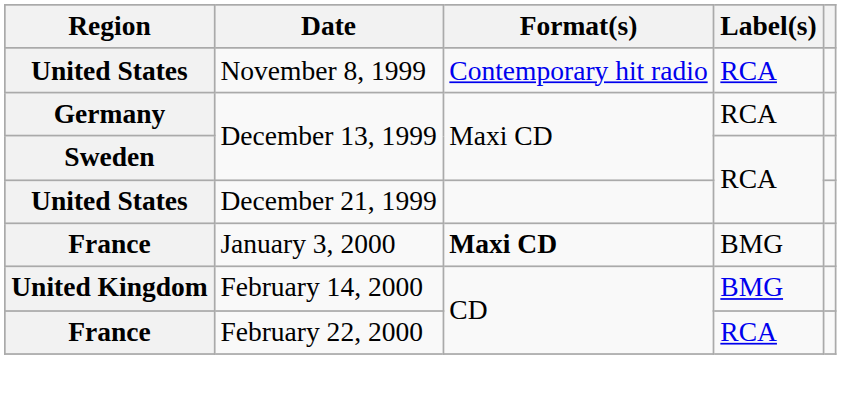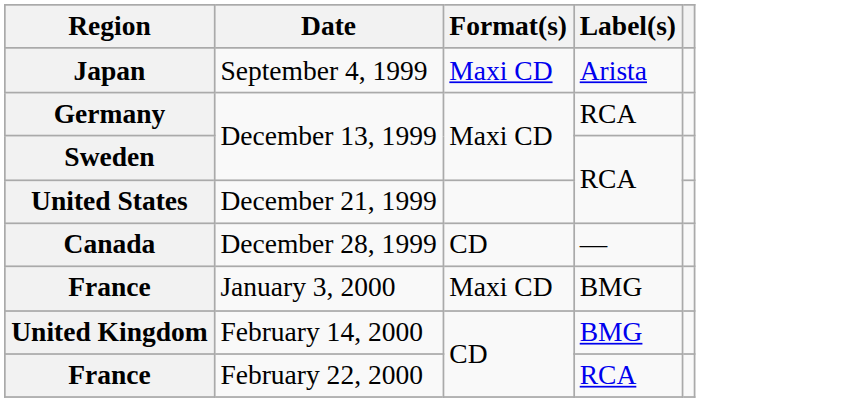 <table class="wikitable plainrowheaders">
 <tr>
 <th scope="col">Region</th>
 <th scope="col">Date</th>
 <th scope="col">Format(s)</th>
 <th scope="col">Label(s)</th>
 <th scope="col"></th>
 </tr>
 <tr>
-<th scope="row">United States</th>
-<td>November 8, 1999</td>
-<td><a href='#'>Contemporary hit radio</a></td>
-<td><a href='#'>RCA</a></td>
+<th scope="row">Japan</th>
+<td>September 4, 1999</td>
+<td><a href='#'>Maxi CD</a></td>
+<td><a href='#'>Arista</a></td>
 <td></td>
 </tr>
 <tr>
 <th scope="row">Germany</th>
 <td rowspan="2">December 13, 1999</td>
 <td rowspan="2">Maxi CD</td>
 <td>RCA</td>
 <td></td>
 </tr>
 <tr>
 <th scope="row">Sweden</th>
 <td rowspan="2">RCA</td>
 <td></td>
 </tr>
 <tr>
 <th scope="row">United States</th>
 <td>December 21, 1999</td>
 <td></td>
 <td></td>
 </tr>
 <tr>
+<th scope="row">Canada</th>
+<td>December 28, 1999</td>
+<td>CD</td>
+<td>—</td>
+<td></td>
+</tr>
+<tr>
 <th scope="row">France</th>
 <td>January 3, 2000</td>
-<td><strong>Maxi CD</strong></td>
+<td>Maxi CD</td>
 <td>BMG</td>
 <td></td>
 </tr>
 <tr>
 <th scope="row">United Kingdom</th>
 <td>February 14, 2000</td>
 <td rowspan="2">CD</td>
 <td><a href='#'>BMG</a></td>
 <td></td>
 </tr>
 <tr>
 <th scope="row">France</th>
 <td>February 22, 2000</td>
 <td><a href='#'>RCA</a></td>
 <td></td>
 </tr>
 </table>
